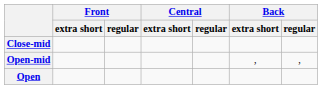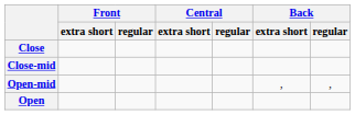 <table class="wikitable" style="text-align: center">
 <tr>
 <th rowspan="2"></th>
 <th colspan=2><a href='#'>Front</a></th>
 <th colspan=2><a href='#'>Central</a></th>
 <th colspan=2><a href='#'>Back</a></th>
 </tr>
 <tr class=small>
 <th>extra short</th>
 <th>regular</th>
 <th>extra short</th>
 <th>regular</th>
 <th>extra short</th>
 <th>regular</th>
+</tr>
+<tr>
+<th><a href='#'>Close</a></th>
+<td></td>
+<td></td>
+<td></td>
+<td></td>
+<td></td>
+<td></td>
 </tr>
 <tr>
 <th><a href='#'>Close-mid</a></th>
 <td></td>
 <td></td>
 <td></td>
 <td></td>
 <td></td>
 <td></td>
 </tr>
 <tr>
 <th><a href='#'>Open-mid</a></th>
 <td></td>
 <td></td>
 <td></td>
 <td></td>
 <td>, </td>
 <td>, </td>
 </tr>
 <tr>
 <th><a href='#'>Open</a></th>
 <td></td>
 <td></td>
 <td></td>
 <td></td>
 <td></td>
 <td></td>
 </tr>
 </table>
